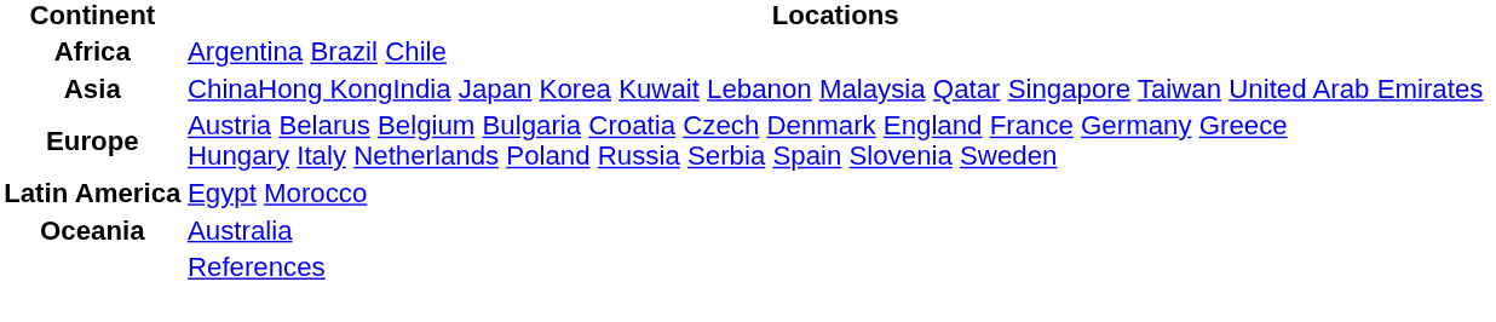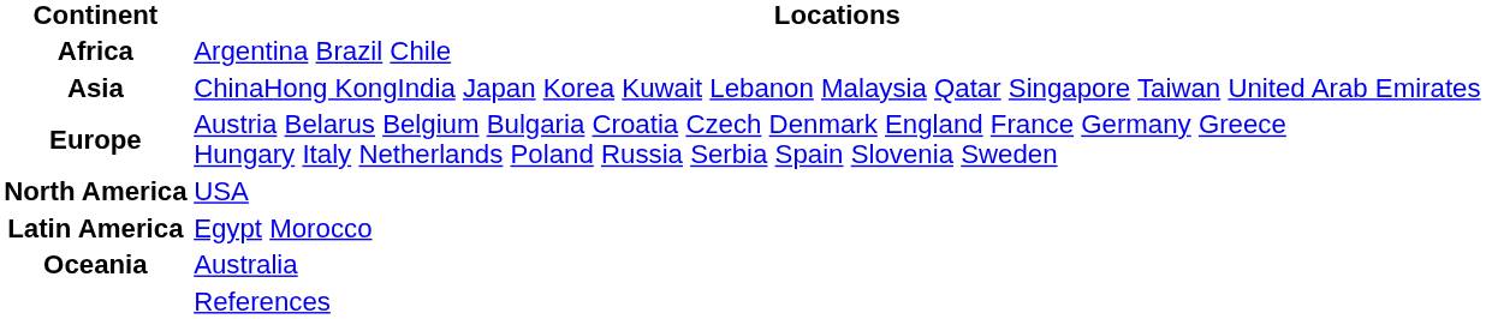 <table class="toc">
 <tr>
 <th>Continent</th>
 <th>Locations</th>
 </tr>
 <tr>
 <th>Africa</th>
 <td> <a href='#'>Argentina</a> <a href='#'>Brazil</a> <a href='#'>Chile</a></td>
 </tr>
 <tr>
 <th>Asia</th>
 <td> <a href='#'>China</a><a href='#'>Hong Kong</a><a href='#'>India</a> <a href='#'>Japan</a> <a href='#'>Korea</a> <a href='#'>Kuwait</a> <a href='#'>Lebanon</a> <a href='#'>Malaysia</a> <a href='#'>Qatar</a> <a href='#'>Singapore</a> <a href='#'>Taiwan</a> <a href='#'>United Arab Emirates</a></td>
 </tr>
 <tr>
 <th>Europe</th>
 <td> <a href='#'>Austria</a> <a href='#'>Belarus</a> <a href='#'>Belgium</a> <a href='#'>Bulgaria</a> <a href='#'>Croatia</a> <a href='#'>Czech</a> <a href='#'>Denmark</a> <a href='#'>England</a> <a href='#'>France</a> <a href='#'>Germany</a> <a href='#'>Greece</a> <br>  <a href='#'>Hungary</a> <a href='#'>Italy</a> <a href='#'>Netherlands</a> <a href='#'>Poland</a> <a href='#'>Russia</a> <a href='#'>Serbia</a> <a href='#'>Spain</a> <a href='#'>Slovenia</a> <a href='#'>Sweden</a></td>
 </tr>
 <tr>
+<th>North America</th>
+<td> <a href='#'>USA</a></td>
+</tr>
+<tr>
 <th>Latin America</th>
 <td> <a href='#'>Egypt</a> <a href='#'>Morocco</a></td>
 </tr>
 <tr>
 <th>Oceania</th>
 <td> <a href='#'>Australia</a></td>
 </tr>
 <tr>
 <td></td>
 <td> <a href='#'>References</a></td>
 </tr>
 </table>
